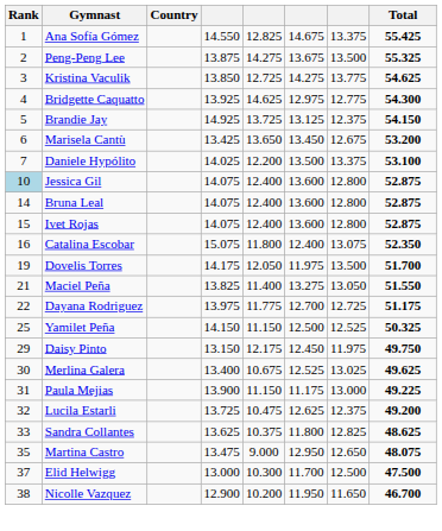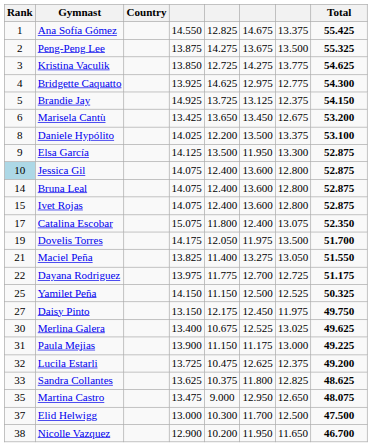 <table class="wikitable sortable" style="text-align:center">
 <tr>
 <th>Rank</th>
 <th>Gymnast</th>
 <th>Country</th>
 <th></th>
 <th></th>
 <th></th>
 <th></th>
 <th class="unsortable" style="width: 75px">Total</th>
 </tr>
 <tr>
 <td>1</td>
 <td align="left"><a href='#'>Ana Sofía Gómez</a></td>
 <td align="left"></td>
 <td>14.550</td>
 <td>12.825</td>
 <td>14.675</td>
 <td>13.375</td>
 <td><strong>55.425</strong></td>
 </tr>
 <tr>
 <td>2</td>
 <td align="left"><a href='#'>Peng-Peng Lee</a></td>
 <td align="left"></td>
 <td>13.875</td>
 <td>14.275</td>
 <td>13.675</td>
 <td>13.500</td>
 <td><strong>55.325</strong></td>
 </tr>
 <tr>
 <td>3</td>
 <td align="left"><a href='#'>Kristina Vaculik</a></td>
 <td align="left"></td>
 <td>13.850</td>
 <td>12.725</td>
 <td>14.275</td>
 <td>13.775</td>
 <td><strong>54.625</strong></td>
 </tr>
 <tr>
 <td>4</td>
 <td align="left"><a href='#'>Bridgette Caquatto</a></td>
 <td align="left"></td>
 <td>13.925</td>
 <td>14.625</td>
 <td>12.975</td>
 <td>12.775</td>
 <td><strong>54.300</strong></td>
 </tr>
 <tr>
 <td>5</td>
 <td align="left"><a href='#'>Brandie Jay</a></td>
 <td align="left"></td>
 <td>14.925</td>
 <td>13.725</td>
 <td>13.125</td>
 <td>12.375</td>
 <td><strong>54.150</strong></td>
 </tr>
 <tr>
 <td>6</td>
 <td align="left"><a href='#'>Marisela Cantù</a></td>
 <td align="left"></td>
 <td>13.425</td>
 <td>13.650</td>
 <td>13.450</td>
 <td>12.675</td>
 <td><strong>53.200</strong></td>
 </tr>
 <tr>
-<td>7</td>
+<td>8</td>
 <td align="left"><a href='#'>Daniele Hypólito</a></td>
 <td align="left"></td>
 <td>14.025</td>
 <td>12.200</td>
 <td>13.500</td>
 <td>13.375</td>
 <td><strong>53.100</strong></td>
+</tr>
+<tr>
+<td>9</td>
+<td align="left"><a href='#'>Elsa García</a></td>
+<td align="left"></td>
+<td>14.125</td>
+<td>13.500</td>
+<td>11.950</td>
+<td>13.300</td>
+<td><strong>52.875</strong></td>
 </tr>
 <tr>
 <td style="background: lightblue;">10</td>
 <td align="left"><a href='#'>Jessica Gil</a></td>
 <td align="left"></td>
 <td>14.075</td>
 <td>12.400</td>
 <td>13.600</td>
 <td>12.800</td>
 <td><strong>52.875</strong></td>
 </tr>
 <tr>
 <td>14</td>
 <td align="left"><a href='#'>Bruna Leal</a></td>
 <td align="left"></td>
 <td>14.075</td>
 <td>12.400</td>
 <td>13.600</td>
 <td>12.800</td>
 <td><strong>52.875</strong></td>
 </tr>
 <tr>
 <td>15</td>
 <td align="left"><a href='#'>Ivet Rojas</a></td>
 <td align="left"></td>
 <td>14.075</td>
 <td>12.400</td>
 <td>13.600</td>
 <td>12.800</td>
 <td><strong>52.875</strong></td>
 </tr>
 <tr>
-<td>16</td>
+<td>17</td>
 <td align="left"><a href='#'>Catalina Escobar</a></td>
 <td align="left"></td>
 <td>15.075</td>
 <td>11.800</td>
 <td>12.400</td>
 <td>13.075</td>
 <td><strong>52.350</strong></td>
 </tr>
 <tr>
 <td>19</td>
 <td align="left"><a href='#'>Dovelis Torres</a></td>
 <td align="left"></td>
 <td>14.175</td>
 <td>12.050</td>
 <td>11.975</td>
 <td>13.500</td>
 <td><strong>51.700</strong></td>
 </tr>
 <tr>
 <td>21</td>
 <td align="left"><a href='#'>Maciel Peña</a></td>
 <td align="left"></td>
 <td>13.825</td>
 <td>11.400</td>
 <td>13.275</td>
 <td>13.050</td>
 <td><strong>51.550</strong></td>
 </tr>
 <tr>
 <td>22</td>
 <td align="left"><a href='#'>Dayana Rodriguez</a></td>
 <td align="left"></td>
 <td>13.975</td>
 <td>11.775</td>
 <td>12.700</td>
 <td>12.725</td>
 <td><strong>51.175</strong></td>
 </tr>
 <tr>
 <td>25</td>
 <td align="left"><a href='#'>Yamilet Peña</a></td>
 <td align="left"></td>
 <td>14.150</td>
 <td>11.150</td>
 <td>12.500</td>
 <td>12.525</td>
 <td><strong>50.325</strong></td>
 </tr>
 <tr>
-<td>29</td>
+<td>27</td>
 <td align="left"><a href='#'>Daisy Pinto</a></td>
 <td align="left"></td>
 <td>13.150</td>
 <td>12.175</td>
 <td>12.450</td>
 <td>11.975</td>
 <td><strong>49.750</strong></td>
 </tr>
 <tr>
 <td>30</td>
 <td align="left"><a href='#'>Merlina Galera</a></td>
 <td align="left"></td>
 <td>13.400</td>
 <td>10.675</td>
 <td>12.525</td>
 <td>13.025</td>
 <td><strong>49.625</strong></td>
 </tr>
 <tr>
 <td>31</td>
 <td align="left"><a href='#'>Paula Mejias</a></td>
 <td align="left"></td>
 <td>13.900</td>
 <td>11.150</td>
 <td>11.175</td>
 <td>13.000</td>
 <td><strong>49.225</strong></td>
 </tr>
 <tr>
 <td>32</td>
 <td align="left"><a href='#'>Lucila Estarli</a></td>
 <td align="left"></td>
 <td>13.725</td>
 <td>10.475</td>
 <td>12.625</td>
 <td>12.375</td>
 <td><strong>49.200</strong></td>
 </tr>
 <tr>
 <td>33</td>
 <td align="left"><a href='#'>Sandra Collantes</a></td>
 <td align="left"></td>
 <td>13.625</td>
 <td>10.375</td>
 <td>11.800</td>
 <td>12.825</td>
 <td><strong>48.625</strong></td>
 </tr>
 <tr>
 <td>35</td>
 <td align="left"><a href='#'>Martina Castro</a></td>
 <td align="left"></td>
 <td>13.475</td>
 <td>9.000</td>
 <td>12.950</td>
 <td>12.650</td>
 <td><strong>48.075</strong></td>
 </tr>
 <tr>
 <td>37</td>
 <td align="left"><a href='#'>Elid Helwigg</a></td>
 <td align="left"></td>
 <td>13.000</td>
 <td>10.300</td>
 <td>11.700</td>
 <td>12.500</td>
 <td><strong>47.500</strong></td>
 </tr>
 <tr>
 <td>38</td>
 <td align="left"><a href='#'>Nicolle Vazquez</a></td>
 <td align="left"></td>
 <td>12.900</td>
 <td>10.200</td>
 <td>11.950</td>
 <td>11.650</td>
 <td><strong>46.700</strong></td>
 </tr>
 </table>
